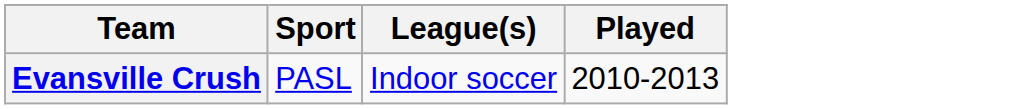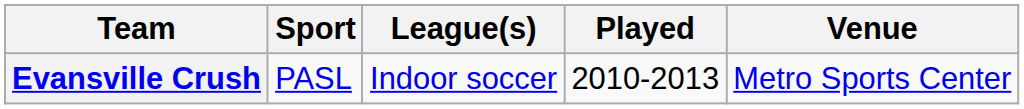 <table class="wikitable">
 <tr>
 <th>Team</th>
 <th>Sport</th>
 <th>League(s)</th>
 <th>Played</th>
+<th>Venue</th>
 </tr>
 <tr>
 <th><a href='#'>Evansville Crush</a></th>
 <td><a href='#'>PASL</a></td>
 <td><a href='#'>Indoor soccer</a></td>
 <td>2010-2013</td>
+<td><a href='#'>Metro Sports Center</a></td>
 </tr>
 </table>
